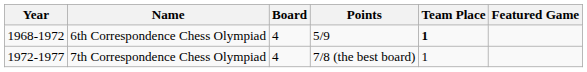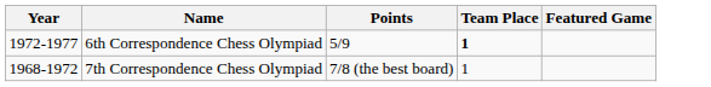 <table class="wikitable">
 <tr>
 <th>Year</th>
 <th>Name</th>
-<th>Board</th>
 <th>Points</th>
 <th>Team Place</th>
 <th>Featured Game</th>
 </tr>
 <tr>
-<td>1968-1972</td>
+<td>1972-1977</td>
 <td>6th Correspondence Chess Olympiad</td>
-<td>4</td>
 <td>5/9</td>
 <td><strong>1</strong></td>
 <td></td>
 </tr>
 <tr>
-<td>1972-1977</td>
+<td>1968-1972</td>
 <td>7th Correspondence Chess Olympiad</td>
-<td>4</td>
 <td>7/8 (the best board)</td>
 <td>1</td>
 <td></td>
 </tr>
 </table>
